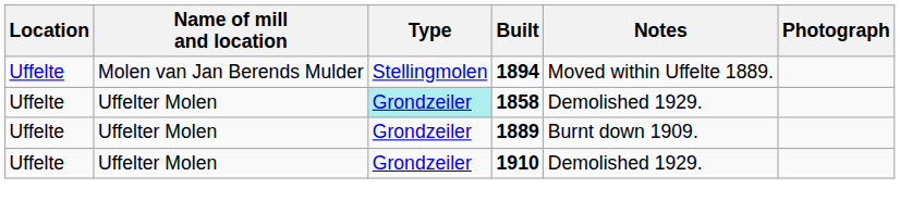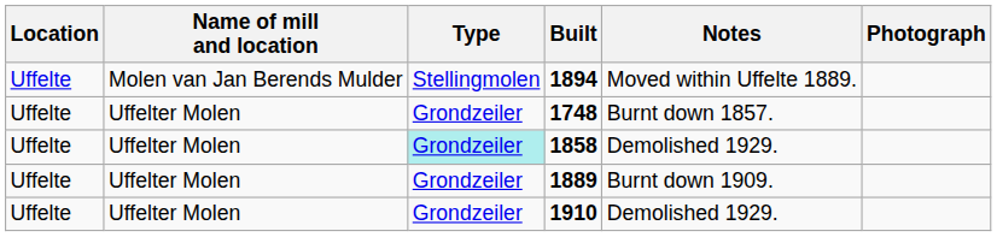 <table class="wikitable">
 <tr>
 <th>Location</th>
 <th>Name of mill<br>and location</th>
 <th>Type</th>
 <th>Built</th>
 <th>Notes</th>
 <th>Photograph</th>
 </tr>
 <tr>
 <td><a href='#'>Uffelte</a></td>
 <td>Molen van Jan Berends Mulder<br></td>
 <td><a href='#'>Stellingmolen</a></td>
 <td><strong>1894</strong></td>
 <td>Moved within Uffelte 1889.</td>
+<td></td>
+</tr>
+<tr>
+<td>Uffelte</td>
+<td>Uffelter Molen<br></td>
+<td><a href='#'>Grondzeiler</a></td>
+<td><strong>1748</strong></td>
+<td>Burnt down 1857.</td>
 <td></td>
 </tr>
 <tr>
 <td>Uffelte</td>
 <td>Uffelter Molen<br></td>
 <td style="background: paleturquoise;"><a href='#'>Grondzeiler</a></td>
 <td><strong>1858</strong></td>
 <td>Demolished 1929.</td>
 <td></td>
 </tr>
 <tr>
 <td>Uffelte</td>
 <td>Uffelter Molen<br></td>
 <td><a href='#'>Grondzeiler</a></td>
 <td><strong>1889</strong></td>
 <td>Burnt down 1909.</td>
 <td></td>
 </tr>
 <tr>
 <td>Uffelte</td>
 <td>Uffelter Molen<br></td>
 <td><a href='#'>Grondzeiler</a></td>
 <td><strong>1910</strong></td>
 <td>Demolished 1929.</td>
 <td></td>
 </tr>
 </table>
